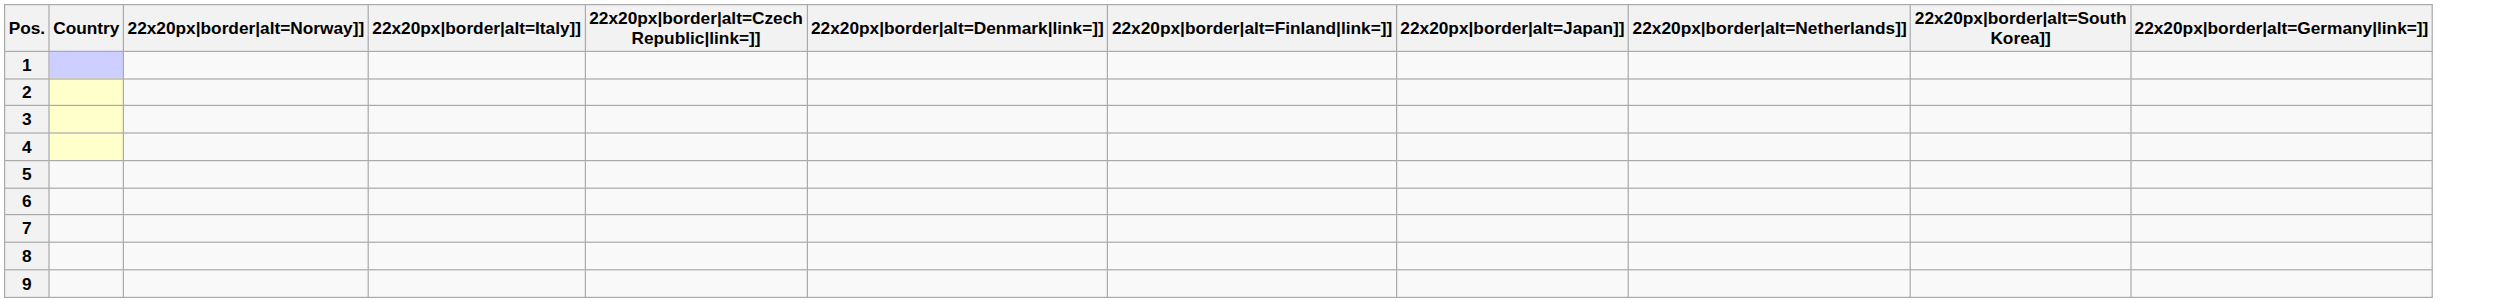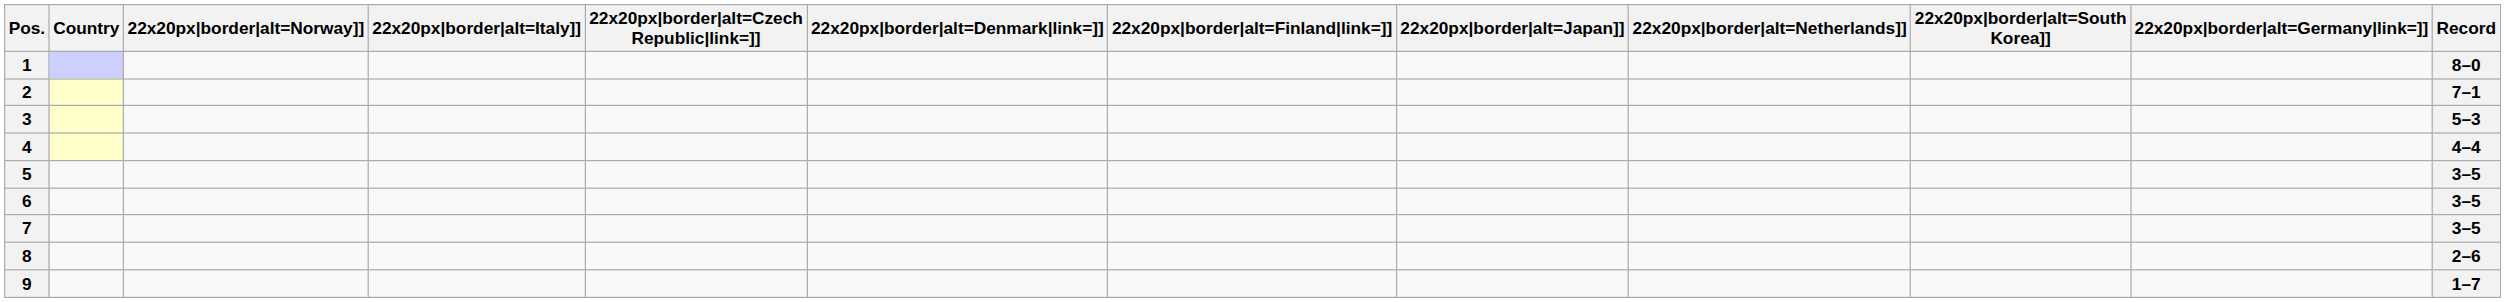 <table class="wikitable sortable nowrap" style="text-align:center; font-size:0.9em;">
 <tr>
 <th>Pos.</th>
 <th>Country</th>
 <th [[Image:>22x20px|border|alt=Norway]]</th>
 <th [[Image:>22x20px|border|alt=Italy]]</th>
 <th [[Image:>22x20px|border|alt=Czech Republic|link=]]</th>
 <th [[Image:>22x20px|border|alt=Denmark|link=]]</th>
 <th [[Image:>22x20px|border|alt=Finland|link=]]</th>
 <th [[Image:>22x20px|border|alt=Japan]]</th>
 <th [[Image:>22x20px|border|alt=Netherlands]]</th>
 <th [[Image:>22x20px|border|alt=South Korea]]</th>
 <th [[Image:>22x20px|border|alt=Germany|link=]]</th>
+<th>Record</th>
 </tr>
 <tr>
 <th>1</th>
 <td style="text-align:left; background:#cccfff;"></td>
 <td> </td>
 <td> </td>
 <td> </td>
 <td> </td>
 <td> </td>
 <td> </td>
 <td> </td>
 <td> </td>
 <td> </td>
+<th>8–0</th>
 </tr>
 <tr>
 <th>2</th>
 <td style="text-align:left; background:#ffffcc;"></td>
 <td> </td>
 <td> </td>
 <td> </td>
 <td> </td>
 <td> </td>
 <td> </td>
 <td> </td>
 <td> </td>
 <td> </td>
+<th>7–1</th>
 </tr>
 <tr>
 <th>3</th>
 <td style="text-align:left; background:#ffffcc;"></td>
 <td> </td>
 <td> </td>
 <td> </td>
 <td> </td>
 <td> </td>
 <td> </td>
 <td> </td>
 <td> </td>
 <td> </td>
+<th>5–3</th>
 </tr>
 <tr>
 <th>4</th>
 <td style="text-align:left; background:#ffffcc;"></td>
 <td> </td>
 <td> </td>
 <td> </td>
 <td> </td>
 <td> </td>
 <td> </td>
 <td> </td>
 <td> </td>
 <td> </td>
+<th>4–4</th>
 </tr>
 <tr>
 <th>5</th>
 <td style="text-align:left;"></td>
 <td> </td>
 <td> </td>
 <td> </td>
 <td> </td>
 <td> </td>
 <td> </td>
 <td> </td>
 <td> </td>
 <td> </td>
+<th>3–5</th>
 </tr>
 <tr>
 <th>6</th>
 <td style="text-align:left;"></td>
 <td> </td>
 <td> </td>
 <td> </td>
 <td> </td>
 <td> </td>
 <td> </td>
 <td> </td>
 <td> </td>
 <td> </td>
+<th>3–5</th>
 </tr>
 <tr>
 <th>7</th>
 <td style="text-align:left;"></td>
 <td> </td>
 <td> </td>
 <td> </td>
 <td> </td>
 <td> </td>
 <td> </td>
 <td> </td>
 <td> </td>
 <td> </td>
+<th>3–5</th>
 </tr>
 <tr>
 <th>8</th>
 <td style="text-align:left;"></td>
 <td> </td>
 <td> </td>
 <td> </td>
 <td> </td>
 <td></td>
 <td> </td>
 <td> </td>
 <td> </td>
 <td> </td>
+<th>2–6</th>
 </tr>
 <tr>
 <th>9</th>
 <td style="text-align:left;"></td>
 <td> </td>
 <td> </td>
 <td> </td>
 <td> </td>
 <td> </td>
 <td> </td>
 <td> </td>
 <td> </td>
 <td> </td>
+<th>1–7</th>
 </tr>
 </table>
